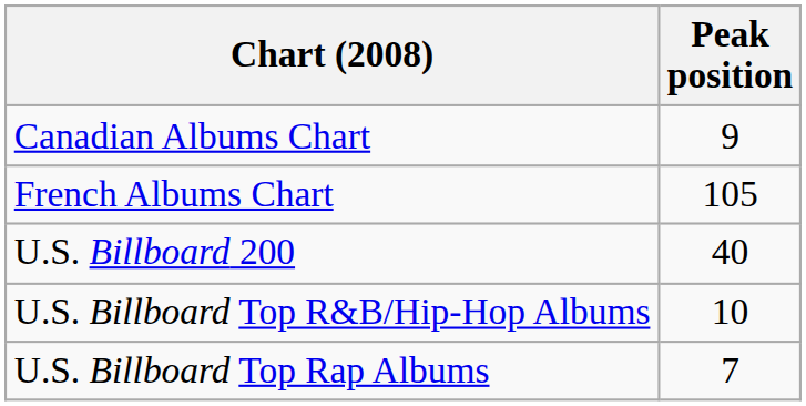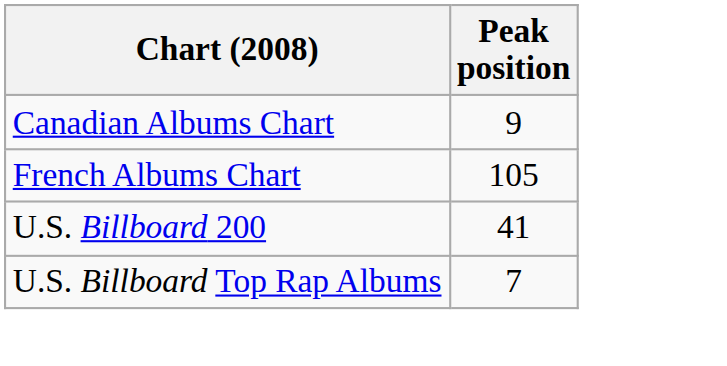 <table class="wikitable sortable">
 <tr>
 <th align="left">Chart (2008)</th>
 <th align="left">Peak<br>position</th>
 </tr>
 <tr>
 <td align="left"><a href='#'>Canadian Albums Chart</a></td>
 <td align="center">9</td>
 </tr>
 <tr>
 <td><a href='#'>French Albums Chart</a></td>
 <td align="center">105</td>
 </tr>
 <tr>
 <td align="left">U.S. <a href='#'><em>Billboard</em> 200</a></td>
-<td align="center">40</td>
-</tr>
-<tr>
-<td align="left">U.S. <em>Billboard</em> <a href='#'>Top R&B/Hip-Hop Albums</a></td>
-<td align="center">10</td>
+<td align="center">41</td>
 </tr>
 <tr>
 <td align="left">U.S. <em>Billboard</em> <a href='#'>Top Rap Albums</a></td>
 <td align="center">7</td>
 </tr>
 </table>
